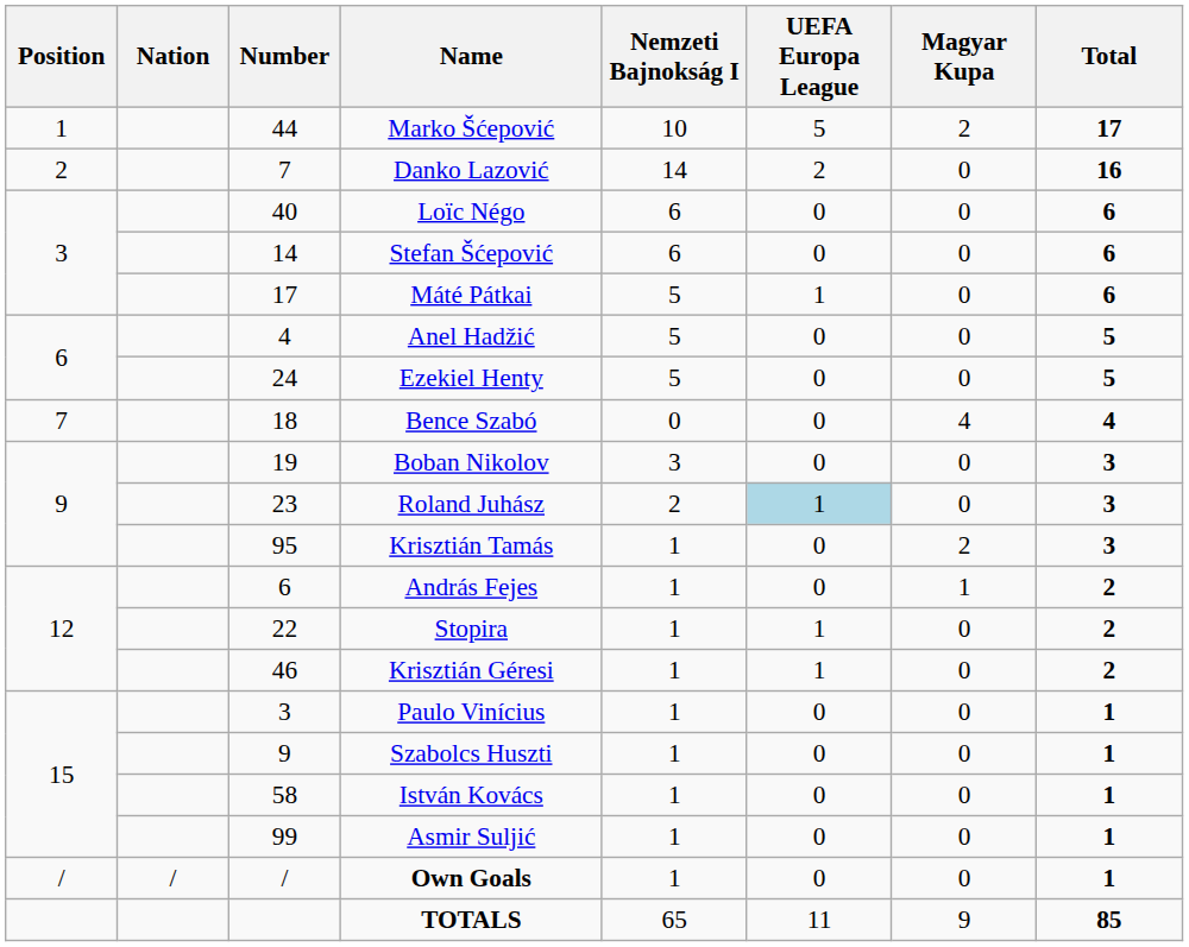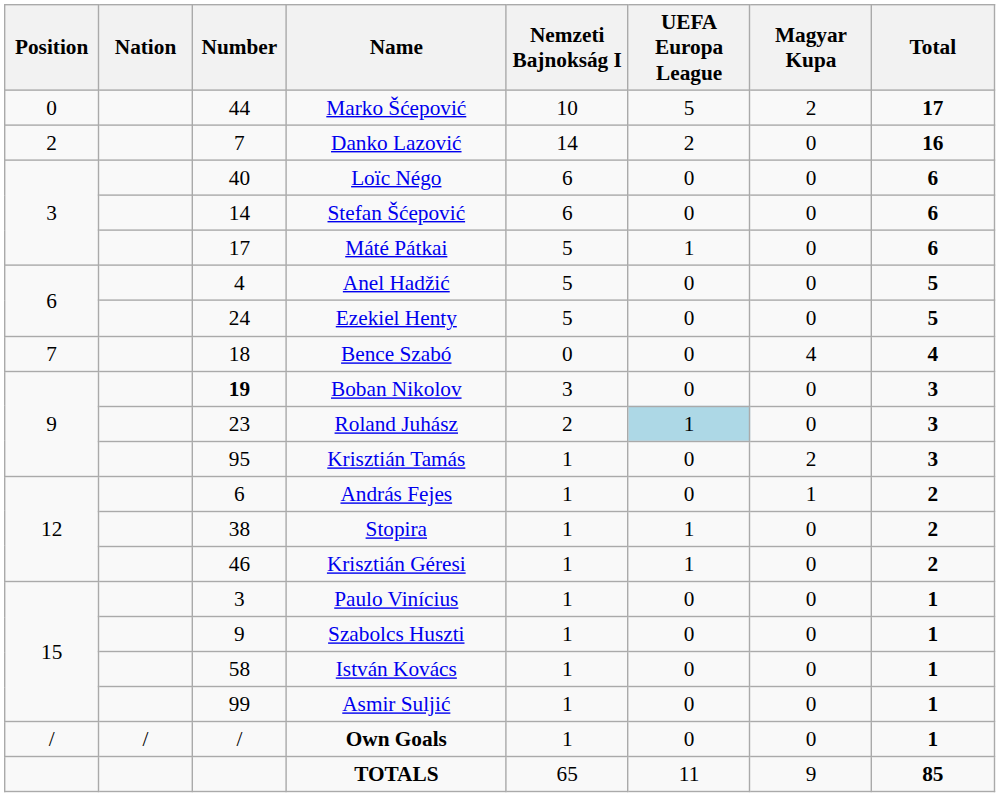 <table class="wikitable" style="font-size: 95%; text-align: center;">
 <tr>
 <th width=60>Position</th>
 <th width=60>Nation</th>
 <th width=60>Number</th>
 <th width=150>Name</th>
 <th width=80>Nemzeti Bajnokság I</th>
 <th width=80>UEFA Europa League</th>
 <th width=80>Magyar Kupa</th>
 <th width=80>Total</th>
 </tr>
 <tr>
-<td>1</td>
+<td>0</td>
 <td></td>
 <td>44</td>
 <td><a href='#'>Marko Šćepović</a></td>
 <td>10</td>
 <td>5</td>
 <td>2</td>
 <td><strong>17</strong></td>
 </tr>
 <tr>
 <td>2</td>
 <td></td>
 <td>7</td>
 <td><a href='#'>Danko Lazović</a></td>
 <td>14</td>
 <td>2</td>
 <td>0</td>
 <td><strong>16</strong></td>
 </tr>
 <tr>
 <td rowspan="3">3</td>
 <td></td>
 <td>40</td>
 <td><a href='#'>Loïc Négo</a></td>
 <td>6</td>
 <td>0</td>
 <td>0</td>
 <td><strong>6</strong></td>
 </tr>
 <tr>
 <td></td>
 <td>14</td>
 <td><a href='#'>Stefan Šćepović</a></td>
 <td>6</td>
 <td>0</td>
 <td>0</td>
 <td><strong>6</strong></td>
 </tr>
 <tr>
 <td></td>
 <td>17</td>
 <td><a href='#'>Máté Pátkai</a></td>
 <td>5</td>
 <td>1</td>
 <td>0</td>
 <td><strong>6</strong></td>
 </tr>
 <tr>
 <td rowspan="2">6</td>
 <td></td>
 <td>4</td>
 <td><a href='#'>Anel Hadžić</a></td>
 <td>5</td>
 <td>0</td>
 <td>0</td>
 <td><strong>5</strong></td>
 </tr>
 <tr>
 <td></td>
 <td>24</td>
 <td><a href='#'>Ezekiel Henty</a></td>
 <td>5</td>
 <td>0</td>
 <td>0</td>
 <td><strong>5</strong></td>
 </tr>
 <tr>
 <td>7</td>
 <td></td>
 <td>18</td>
 <td><a href='#'>Bence Szabó</a></td>
 <td>0</td>
 <td>0</td>
 <td>4</td>
 <td><strong>4</strong></td>
 </tr>
 <tr>
 <td rowspan="3">9</td>
 <td></td>
-<td>19</td>
+<td><strong>19</strong></td>
 <td><a href='#'>Boban Nikolov</a></td>
 <td>3</td>
 <td>0</td>
 <td>0</td>
 <td><strong>3</strong></td>
 </tr>
 <tr>
 <td></td>
 <td>23</td>
 <td><a href='#'>Roland Juhász</a></td>
 <td>2</td>
 <td style="background: lightblue;">1</td>
 <td>0</td>
 <td><strong>3</strong></td>
 </tr>
 <tr>
 <td></td>
 <td>95</td>
 <td><a href='#'>Krisztián Tamás</a></td>
 <td>1</td>
 <td>0</td>
 <td>2</td>
 <td><strong>3</strong></td>
 </tr>
 <tr>
 <td rowspan="3">12</td>
 <td></td>
 <td>6</td>
 <td><a href='#'>András Fejes</a></td>
 <td>1</td>
 <td>0</td>
 <td>1</td>
 <td><strong>2</strong></td>
 </tr>
 <tr>
 <td></td>
-<td>22</td>
+<td>38</td>
 <td><a href='#'>Stopira</a></td>
 <td>1</td>
 <td>1</td>
 <td>0</td>
 <td><strong>2</strong></td>
 </tr>
 <tr>
 <td></td>
 <td>46</td>
 <td><a href='#'>Krisztián Géresi</a></td>
 <td>1</td>
 <td>1</td>
 <td>0</td>
 <td><strong>2</strong></td>
 </tr>
 <tr>
 <td rowspan="4">15</td>
 <td></td>
 <td>3</td>
 <td><a href='#'>Paulo Vinícius</a></td>
 <td>1</td>
 <td>0</td>
 <td>0</td>
 <td><strong>1</strong></td>
 </tr>
 <tr>
 <td></td>
 <td>9</td>
 <td><a href='#'>Szabolcs Huszti</a></td>
 <td>1</td>
 <td>0</td>
 <td>0</td>
 <td><strong>1</strong></td>
 </tr>
 <tr>
 <td></td>
 <td>58</td>
 <td><a href='#'>István Kovács</a></td>
 <td>1</td>
 <td>0</td>
 <td>0</td>
 <td><strong>1</strong></td>
 </tr>
 <tr>
 <td></td>
 <td>99</td>
 <td><a href='#'>Asmir Suljić</a></td>
 <td>1</td>
 <td>0</td>
 <td>0</td>
 <td><strong>1</strong></td>
 </tr>
 <tr>
 <td>/</td>
 <td>/</td>
 <td>/</td>
 <td><strong>Own Goals</strong></td>
 <td>1</td>
 <td>0</td>
 <td>0</td>
 <td><strong>1</strong></td>
 </tr>
 <tr>
 <td></td>
 <td></td>
 <td></td>
 <td><strong>TOTALS</strong></td>
 <td>65</td>
 <td>11</td>
 <td>9</td>
 <td><strong>85</strong></td>
 </tr>
 </table>
